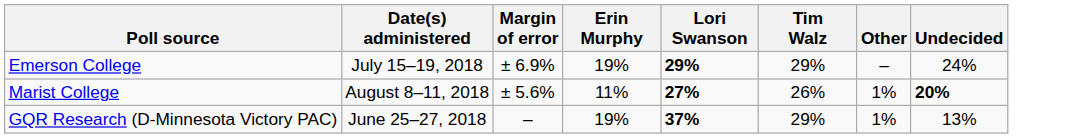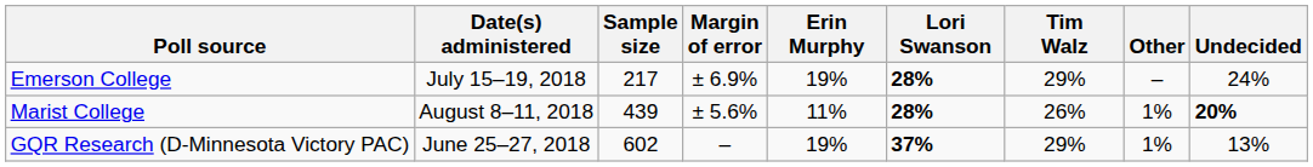 <table class="wikitable" style="font-size:90%;">
 <tr valign=bottom>
 <th>Poll source</th>
 <th>Date(s)<br>administered</th>
+<th>Sample<br>size</th>
 <th>Margin<br>of error</th>
 <th style="width:75px;">Erin<br>Murphy</th>
 <th style="width:75px;">Lori<br>Swanson</th>
 <th style="width:75px;">Tim<br>Walz</th>
 <th>Other</th>
 <th>Undecided</th>
 </tr>
 <tr>
 <td><a href='#'>Emerson College</a></td>
 <td align=center>July 15–19, 2018</td>
+<td align=center>217</td>
 <td align=center>± 6.9%</td>
 <td align=center>19%</td>
-<td><strong>29%</strong></td>
+<td><strong>28%</strong></td>
 <td align=center>29%</td>
 <td align=center>–</td>
 <td align=center>24%</td>
 </tr>
 <tr>
 <td><a href='#'>Marist College</a></td>
 <td align=center>August 8–11, 2018</td>
+<td align=center>439</td>
 <td align=center>± 5.6%</td>
 <td align=center>11%</td>
-<td><strong>27%</strong></td>
+<td><strong>28%</strong></td>
 <td align=center>26%</td>
 <td align=center>1%</td>
 <td><strong>20%</strong></td>
 </tr>
 <tr>
 <td><a href='#'>GQR Research</a> (D-Minnesota Victory PAC)</td>
 <td align=center>June 25–27, 2018</td>
+<td align=center>602</td>
 <td align=center>–</td>
 <td align=center>19%</td>
 <td><strong>37%</strong></td>
 <td align=center>29%</td>
 <td align=center>1%</td>
 <td align=center>13%</td>
 </tr>
 </table>
